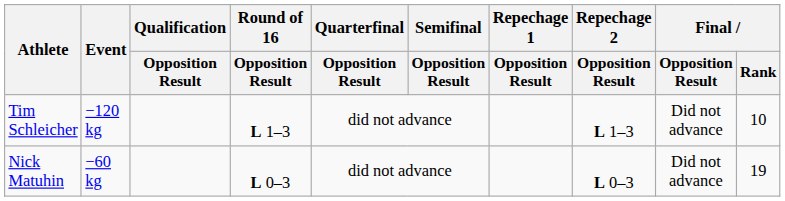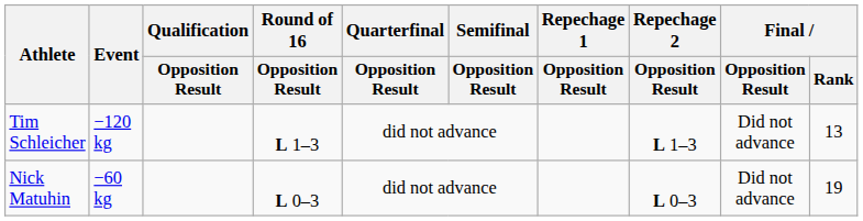 <table class="wikitable" style="font-size:90%">
 <tr>
 <th rowspan=2>Athlete</th>
 <th rowspan=2>Event</th>
 <th>Qualification</th>
 <th>Round of 16</th>
 <th>Quarterfinal</th>
 <th>Semifinal</th>
 <th>Repechage 1</th>
 <th>Repechage 2</th>
 <th colspan=2>Final / </th>
 </tr>
 <tr style="font-size: 95%">
 <th>Opposition<br>Result</th>
 <th>Opposition<br>Result</th>
 <th>Opposition<br>Result</th>
 <th>Opposition<br>Result</th>
 <th>Opposition<br>Result</th>
 <th>Opposition<br>Result</th>
 <th>Opposition<br>Result</th>
 <th>Rank</th>
 </tr>
 <tr align=center>
 <td align=left><a href='#'>Tim Schleicher</a></td>
 <td align=left><a href='#'>−120 kg</a></td>
 <td></td>
 <td><br> <strong>L</strong> 1–3<sup></sup></td>
 <td colspan=2>did not advance</td>
 <td></td>
 <td><br><strong>L</strong> 1–3<sup></sup></td>
 <td>Did not advance</td>
-<td>10</td>
+<td>13</td>
 </tr>
 <tr align=center>
 <td align=left><a href='#'>Nick Matuhin</a></td>
 <td align=left><a href='#'>−60 kg</a></td>
 <td></td>
 <td><br> <strong>L</strong> 0–3 <sup></sup></td>
 <td colspan=2>did not advance</td>
 <td></td>
 <td><br> <strong>L</strong> 0–3 <sup></sup></td>
 <td>Did not advance</td>
 <td>19</td>
 </tr>
 </table>
